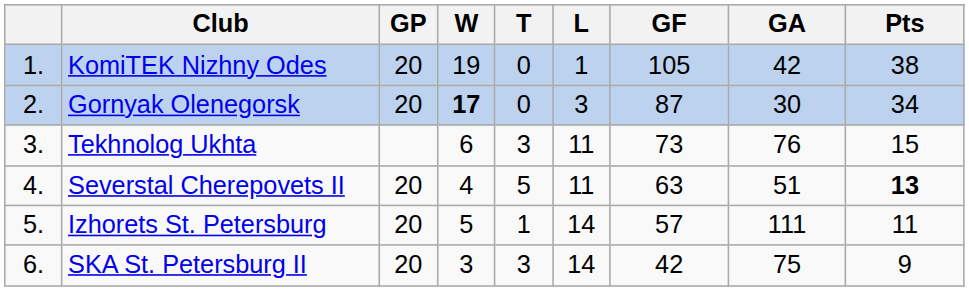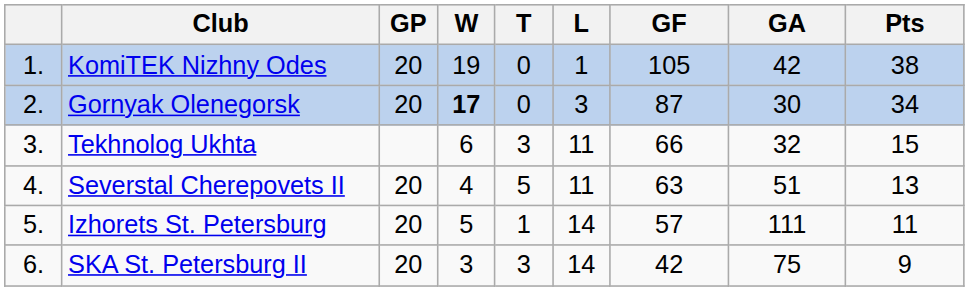 <table class="wikitable">
 <tr>
 <th width="30"></th>
 <th width="200">Club</th>
 <th width="30">GP</th>
 <th width="30">W</th>
 <th width="30">T</th>
 <th width="30">L</th>
 <th width="70">GF</th>
 <th width="70">GA</th>
 <th width="70">Pts</th>
 </tr>
 <tr bgcolor="#BCD2EE" align="center">
 <td>1.</td>
 <td align="left"><a href='#'>KomiTEK Nizhny Odes</a></td>
 <td>20</td>
 <td>19</td>
 <td>0</td>
 <td>1</td>
 <td>105</td>
 <td>42</td>
 <td>38</td>
 </tr>
 <tr bgcolor="#BCD2EE" align="center">
 <td>2.</td>
 <td align="left"><a href='#'>Gornyak Olenegorsk</a></td>
 <td>20</td>
 <td><strong>17</strong></td>
 <td>0</td>
 <td>3</td>
 <td>87</td>
 <td>30</td>
 <td>34</td>
 </tr>
 <tr align="center">
 <td>3.</td>
 <td align="left"><a href='#'>Tekhnolog Ukhta</a></td>
 <td 20></td>
 <td>6</td>
 <td>3</td>
 <td>11</td>
-<td>73</td>
-<td>76</td>
+<td>66</td>
+<td>32</td>
 <td>15</td>
 </tr>
 <tr align="center">
 <td>4.</td>
 <td align="left"><a href='#'>Severstal Cherepovets II</a></td>
 <td>20</td>
 <td>4</td>
 <td>5</td>
 <td>11</td>
 <td>63</td>
 <td>51</td>
-<td><strong>13</strong></td>
+<td>13</td>
 </tr>
 <tr align="center">
 <td>5.</td>
 <td align="left"><a href='#'>Izhorets St. Petersburg</a></td>
 <td>20</td>
 <td>5</td>
 <td>1</td>
 <td>14</td>
 <td>57</td>
 <td>111</td>
 <td>11</td>
 </tr>
 <tr align="center">
 <td>6.</td>
 <td align="left"><a href='#'>SKA St. Petersburg II</a></td>
 <td>20</td>
 <td>3</td>
 <td>3</td>
 <td>14</td>
 <td>42</td>
 <td>75</td>
 <td>9</td>
 </tr>
 </table>
